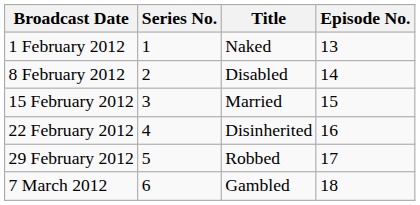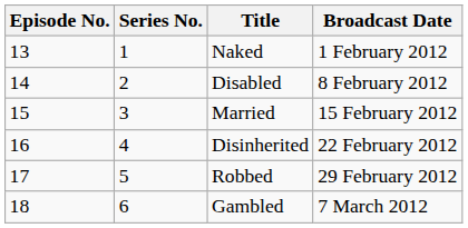 <table class="wikitable">
 <tr>
-<th>Broadcast Date</th>
+<th>Episode No.</th>
 <th>Series No.</th>
 <th>Title</th>
-<th>Episode No.</th>
+<th>Broadcast Date</th>
 </tr>
 <tr>
-<td>1 February 2012</td>
+<td>13</td>
 <td>1</td>
 <td>Naked</td>
-<td>13</td>
+<td>1 February 2012</td>
 </tr>
 <tr>
-<td>8 February 2012</td>
+<td>14</td>
 <td>2</td>
 <td>Disabled</td>
-<td>14</td>
+<td>8 February 2012</td>
 </tr>
 <tr>
-<td>15 February 2012</td>
+<td>15</td>
 <td>3</td>
 <td>Married</td>
-<td>15</td>
+<td>15 February 2012</td>
 </tr>
 <tr>
-<td>22 February 2012</td>
+<td>16</td>
 <td>4</td>
 <td>Disinherited</td>
-<td>16</td>
+<td>22 February 2012</td>
 </tr>
 <tr>
-<td>29 February 2012</td>
+<td>17</td>
 <td>5</td>
 <td>Robbed</td>
-<td>17</td>
+<td>29 February 2012</td>
 </tr>
 <tr>
-<td>7 March 2012</td>
+<td>18</td>
 <td>6</td>
 <td>Gambled</td>
-<td>18</td>
+<td>7 March 2012</td>
 </tr>
 </table>
